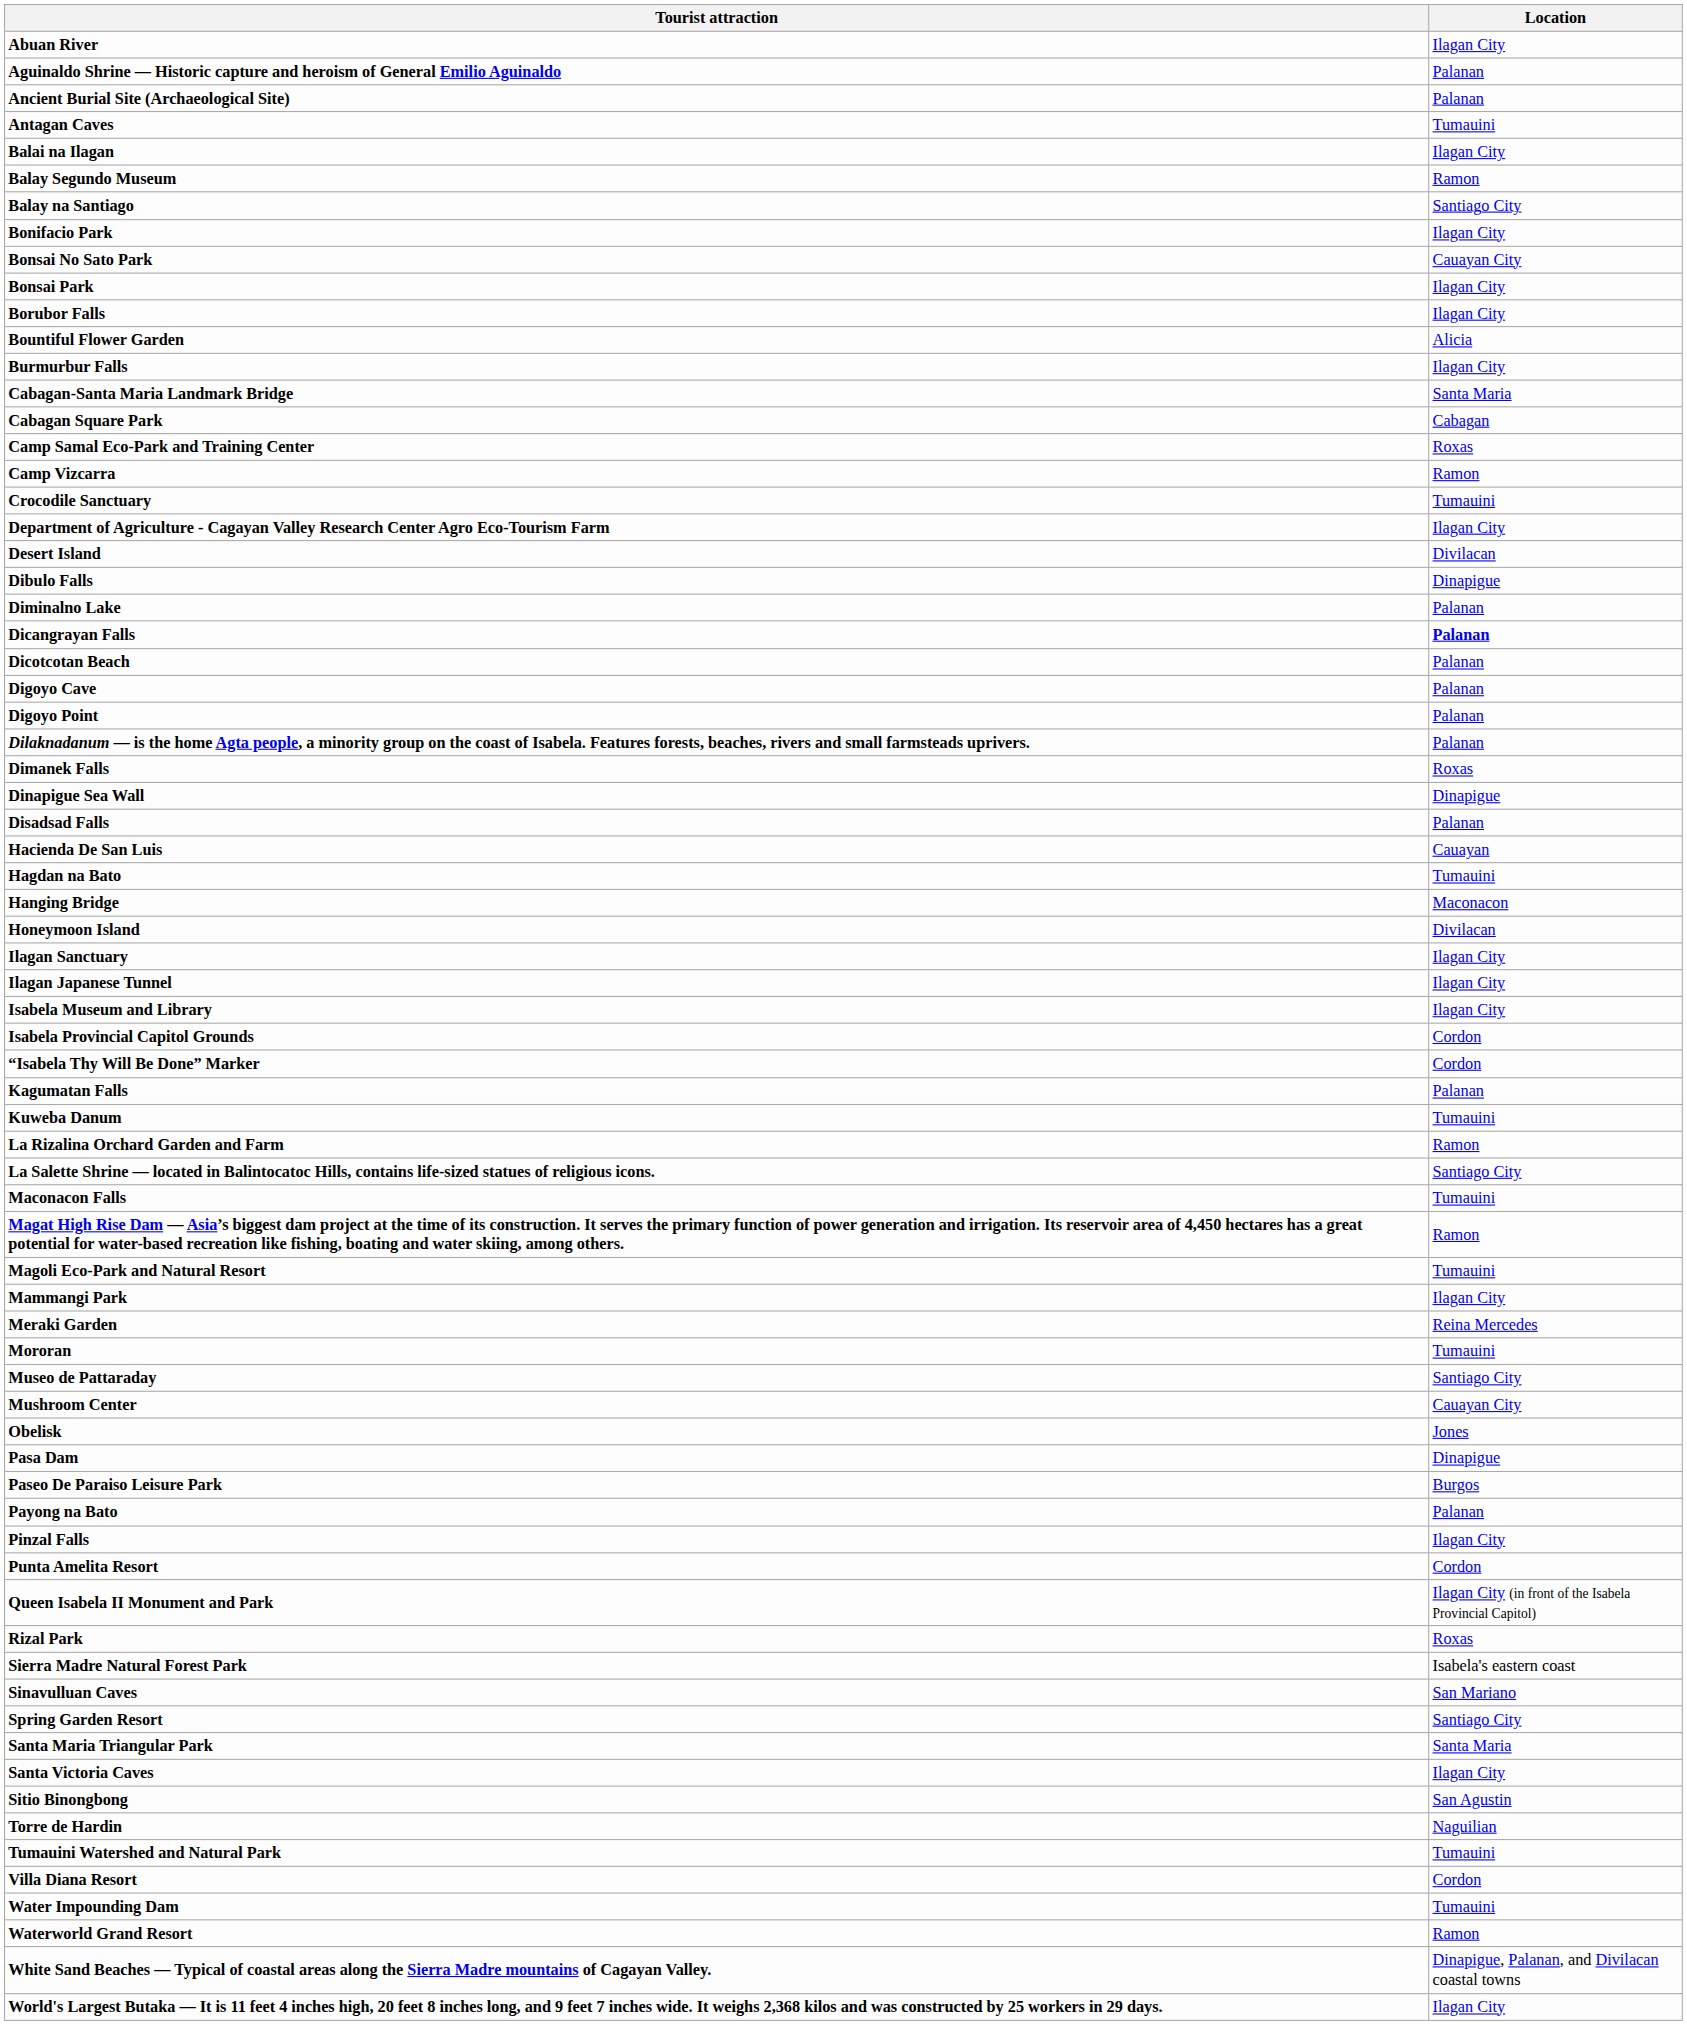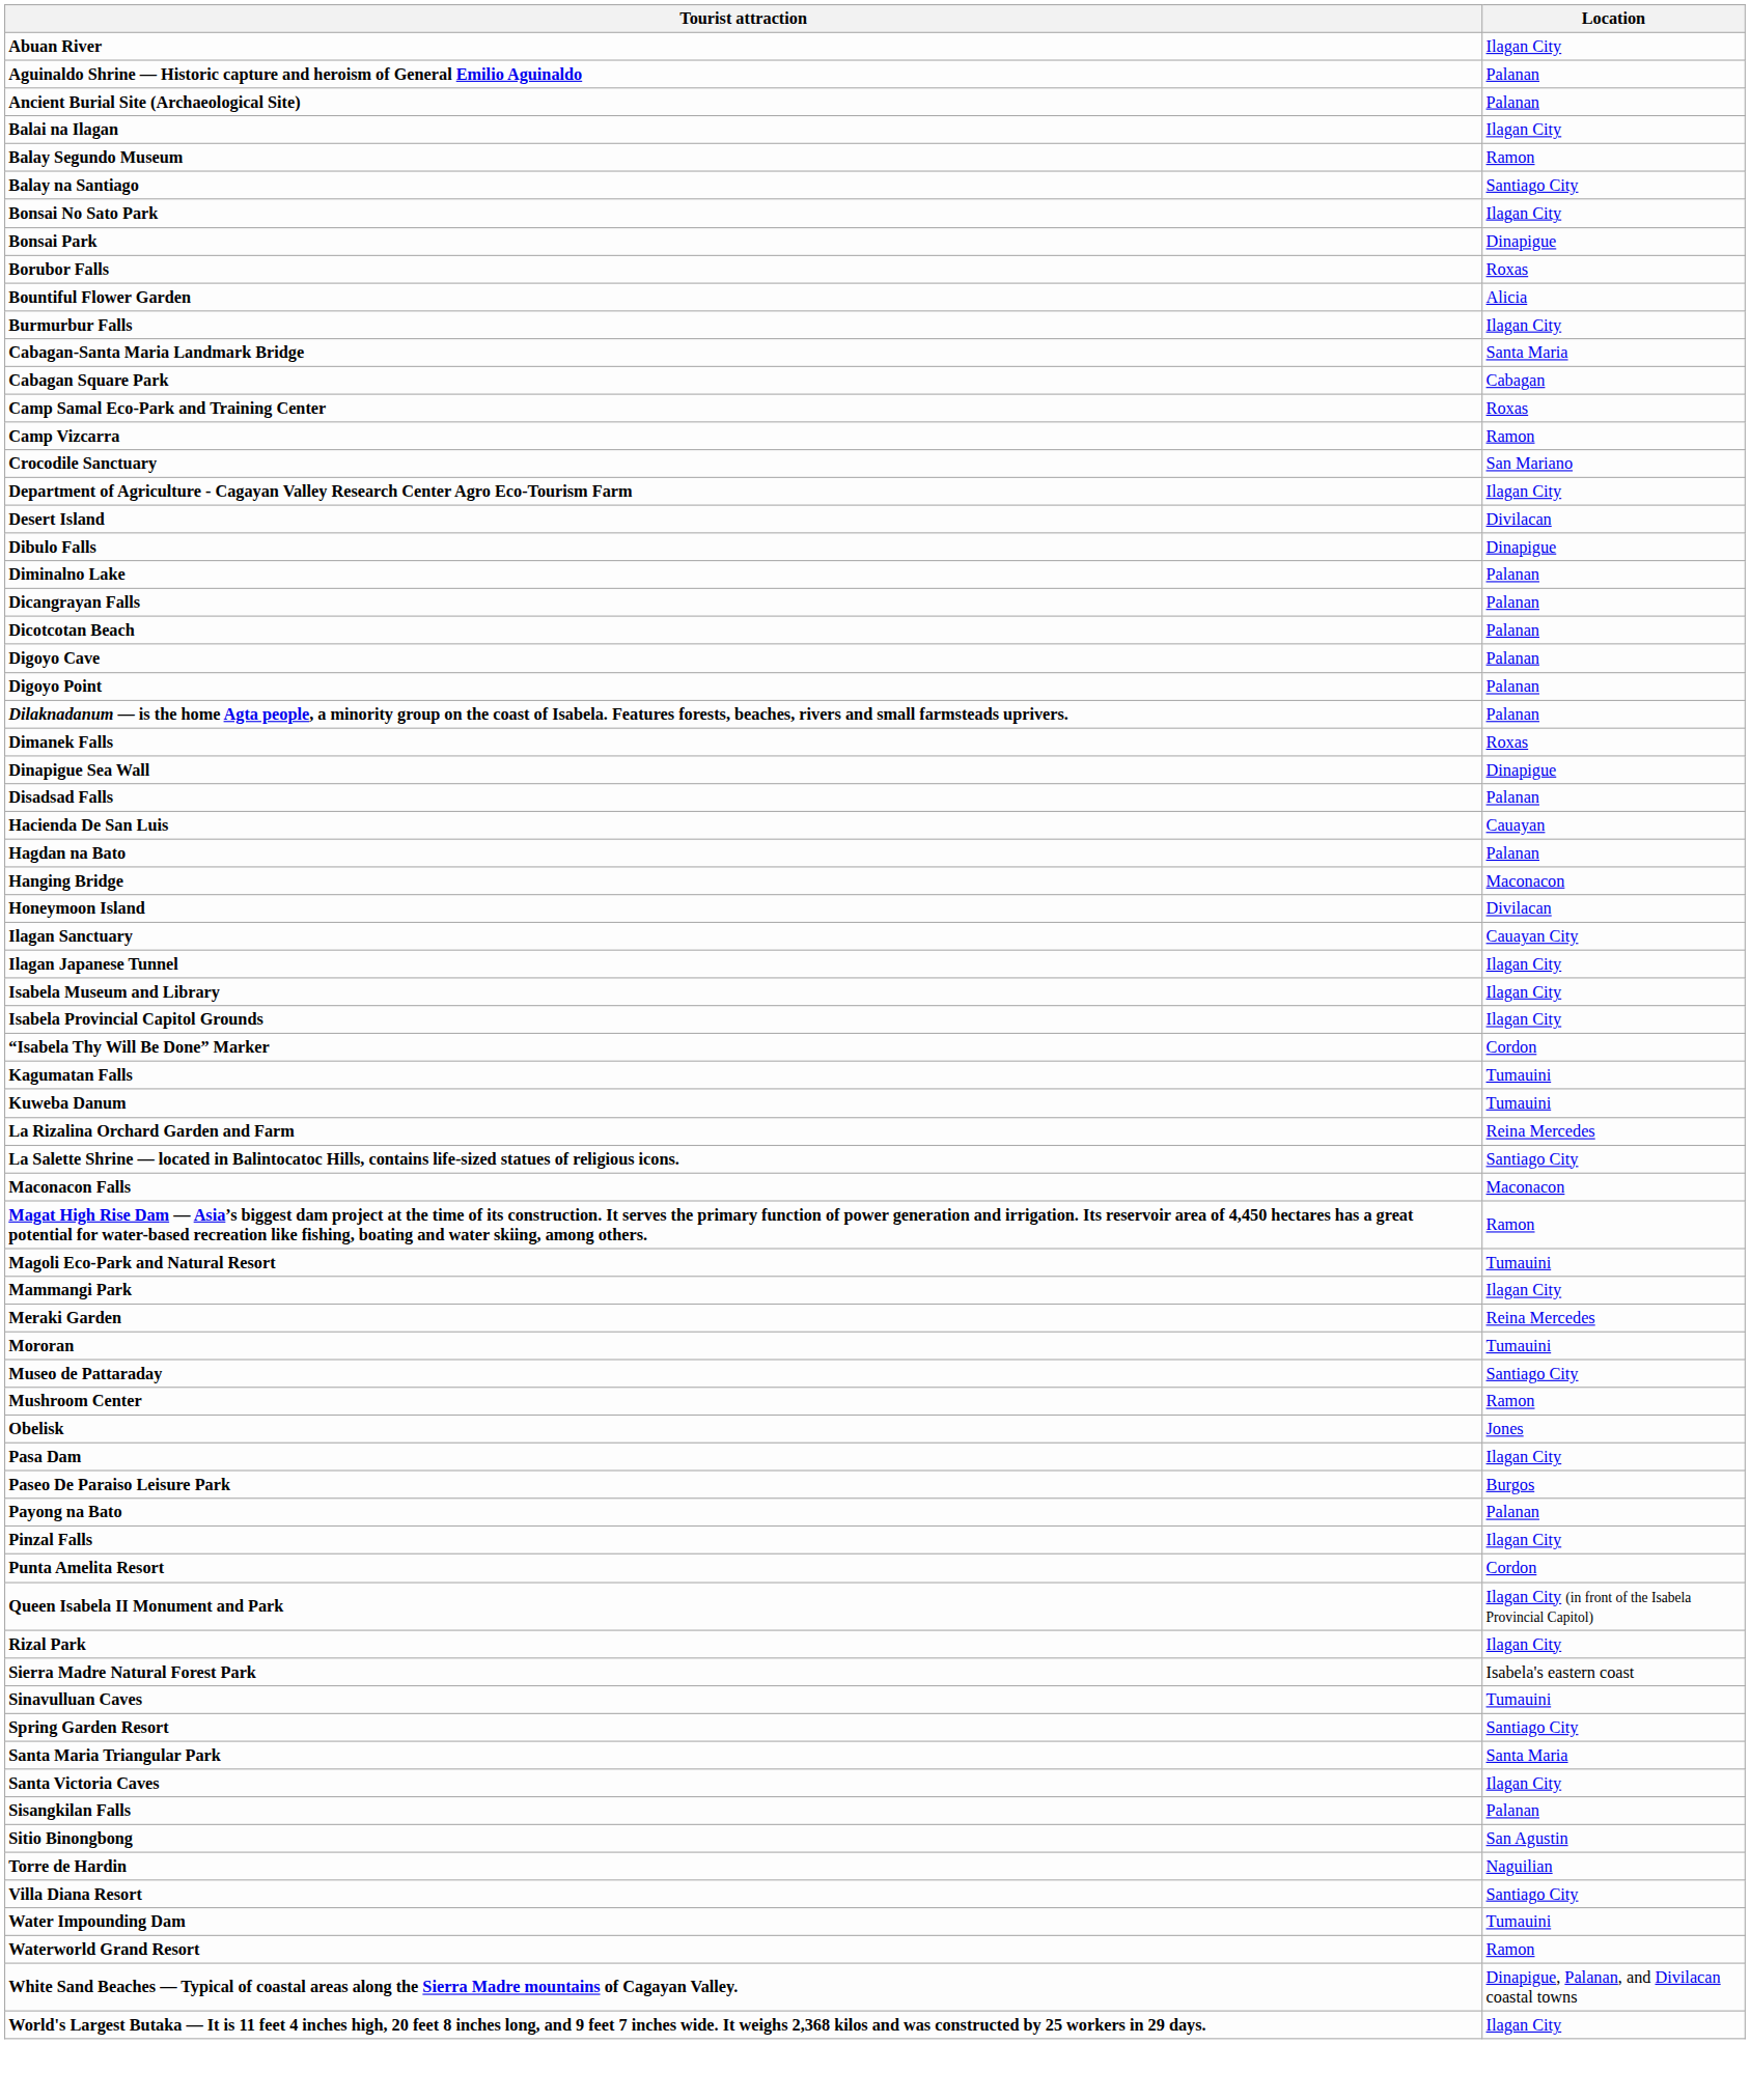 <table class="wikitable sortable collapsible collapsed" style="font-size:95%;background-color:#FDFDFD;">
 <tr>
 <th scope="col">Tourist attraction</th>
 <th scope="col">Location</th>
 </tr>
 <tr>
 <th scope="row" style="text-align:left;background-color:initial;">Abuan River</th>
 <td><a href='#'>Ilagan City</a></td>
 </tr>
 <tr>
 <th scope="row" style="text-align:left;background-color:initial;">Aguinaldo Shrine — Historic capture and heroism of General <a href='#'>Emilio Aguinaldo</a></th>
 <td><a href='#'>Palanan</a></td>
 </tr>
 <tr>
 <th scope="row" style="text-align:left;background-color:initial;">Ancient Burial Site (Archaeological Site)</th>
 <td><a href='#'>Palanan</a></td>
 </tr>
 <tr>
-<th scope="row" style="text-align:left;background-color:initial;">Antagan Caves</th>
-<td><a href='#'>Tumauini</a></td>
-</tr>
-<tr>
 <th scope="row" style="text-align:left;background-color:initial;">Balai na Ilagan</th>
 <td><a href='#'>Ilagan City</a></td>
 </tr>
 <tr>
 <th scope="row" style="text-align:left;background-color:initial;">Balay Segundo Museum</th>
 <td><a href='#'>Ramon</a></td>
 </tr>
 <tr>
 <th scope="row" style="text-align:left;background-color:initial;">Balay na Santiago</th>
 <td><a href='#'>Santiago City</a></td>
 </tr>
 <tr>
-<th scope="row" style="text-align:left;background-color:initial;">Bonifacio Park</th>
+<th scope="row" style="text-align:left;background-color:initial;">Bonsai No Sato Park</th>
 <td><a href='#'>Ilagan City</a></td>
 </tr>
 <tr>
-<th scope="row" style="text-align:left;background-color:initial;">Bonsai No Sato Park</th>
-<td><a href='#'>Cauayan City</a></td>
-</tr>
-<tr>
 <th scope="row" style="text-align:left;background-color:initial;">Bonsai Park</th>
-<td><a href='#'>Ilagan City</a></td>
+<td><a href='#'>Dinapigue</a></td>
 </tr>
 <tr>
 <th scope="row" style="text-align:left;background-color:initial;">Borubor Falls</th>
-<td><a href='#'>Ilagan City</a></td>
+<td><a href='#'>Roxas</a></td>
 </tr>
 <tr>
 <th scope="row" style="text-align:left;background-color:initial;">Bountiful Flower Garden</th>
 <td><a href='#'>Alicia</a></td>
 </tr>
 <tr>
 <th scope="row" style="text-align:left;background-color:initial;">Burmurbur Falls</th>
 <td><a href='#'>Ilagan City</a></td>
 </tr>
 <tr>
 <th scope="row" style="text-align:left;background-color:initial;">Cabagan-Santa Maria Landmark Bridge</th>
 <td><a href='#'>Santa Maria</a></td>
 </tr>
 <tr>
 <th scope="row" style="text-align:left;background-color:initial;">Cabagan Square Park</th>
 <td><a href='#'>Cabagan</a></td>
 </tr>
 <tr>
 <th scope="row" style="text-align:left;background-color:initial;">Camp Samal Eco-Park and Training Center</th>
 <td><a href='#'>Roxas</a></td>
 </tr>
 <tr>
 <th scope="row" style="text-align:left;background-color:initial;">Camp Vizcarra</th>
 <td><a href='#'>Ramon</a></td>
 </tr>
 <tr>
 <th scope="row" style="text-align:left;background-color:initial;">Crocodile Sanctuary</th>
-<td><a href='#'>Tumauini</a></td>
+<td><a href='#'>San Mariano</a></td>
 </tr>
 <tr>
 <th scope="row" style="text-align:left;background-color:initial;">Department of Agriculture - Cagayan Valley Research Center Agro Eco-Tourism Farm</th>
 <td><a href='#'>Ilagan City</a></td>
 </tr>
 <tr>
 <th scope="row" style="text-align:left;background-color:initial;">Desert Island</th>
 <td><a href='#'>Divilacan</a></td>
 </tr>
 <tr>
 <th scope="row" style="text-align:left;background-color:initial;">Dibulo Falls</th>
 <td><a href='#'>Dinapigue</a></td>
 </tr>
 <tr>
 <th scope="row" style="text-align:left;background-color:initial;">Diminalno Lake</th>
 <td><a href='#'>Palanan</a></td>
 </tr>
 <tr>
 <th scope="row" style="text-align:left;background-color:initial;">Dicangrayan Falls</th>
-<td><strong><a href='#'>Palanan</a></strong></td>
+<td><a href='#'>Palanan</a></td>
 </tr>
 <tr>
 <th scope="row" style="text-align:left;background-color:initial;">Dicotcotan Beach</th>
 <td><a href='#'>Palanan</a></td>
 </tr>
 <tr>
 <th scope="row" style="text-align:left;background-color:initial;">Digoyo Cave</th>
 <td><a href='#'>Palanan</a></td>
 </tr>
 <tr>
 <th scope="row" style="text-align:left;background-color:initial;">Digoyo Point</th>
 <td><a href='#'>Palanan</a></td>
 </tr>
 <tr>
 <th scope="row" style="text-align:left;background-color:initial;"><em>Dilaknadanum</em> — is the home <a href='#'>Agta people</a>, a minority group on the coast of Isabela. Features forests, beaches, rivers and small farmsteads uprivers.</th>
 <td><a href='#'>Palanan</a></td>
 </tr>
 <tr>
 <th scope="row" style="text-align:left;background-color:initial;">Dimanek Falls</th>
 <td><a href='#'>Roxas</a></td>
 </tr>
 <tr>
 <th scope="row" style="text-align:left;background-color:initial;">Dinapigue Sea Wall</th>
 <td><a href='#'>Dinapigue</a></td>
 </tr>
 <tr>
 <th scope="row" style="text-align:left;background-color:initial;">Disadsad Falls</th>
 <td><a href='#'>Palanan</a></td>
 </tr>
 <tr>
 <th scope="row" style="text-align:left;background-color:initial;">Hacienda De San Luis</th>
 <td><a href='#'>Cauayan</a></td>
 </tr>
 <tr>
 <th scope="row" style="text-align:left;background-color:initial;">Hagdan na Bato</th>
-<td><a href='#'>Tumauini</a></td>
+<td><a href='#'>Palanan</a></td>
 </tr>
 <tr>
 <th scope="row" style="text-align:left;background-color:initial;">Hanging Bridge</th>
 <td><a href='#'>Maconacon</a></td>
 </tr>
 <tr>
 <th scope="row" style="text-align:left;background-color:initial;">Honeymoon Island</th>
 <td><a href='#'>Divilacan</a></td>
 </tr>
 <tr>
 <th scope="row" style="text-align:left;background-color:initial;">Ilagan Sanctuary</th>
-<td><a href='#'>Ilagan City</a></td>
+<td><a href='#'>Cauayan City</a></td>
 </tr>
 <tr>
 <th scope="row" style="text-align:left;background-color:initial;">Ilagan Japanese Tunnel</th>
 <td><a href='#'>Ilagan City</a></td>
 </tr>
 <tr>
 <th scope="row" style="text-align:left;background-color:initial;">Isabela Museum and Library</th>
 <td><a href='#'>Ilagan City</a></td>
 </tr>
 <tr>
 <th scope="row" style="text-align:left;background-color:initial;">Isabela Provincial Capitol Grounds</th>
-<td><a href='#'>Cordon</a></td>
+<td><a href='#'>Ilagan City</a></td>
 </tr>
 <tr>
 <th scope="row" style="text-align:left;background-color:initial;">“Isabela Thy Will Be Done” Marker</th>
 <td><a href='#'>Cordon</a></td>
 </tr>
 <tr>
 <th scope="row" style="text-align:left;background-color:initial;">Kagumatan Falls</th>
-<td><a href='#'>Palanan</a></td>
+<td><a href='#'>Tumauini</a></td>
 </tr>
 <tr>
 <th scope="row" style="text-align:left;background-color:initial;">Kuweba Danum</th>
 <td><a href='#'>Tumauini</a></td>
 </tr>
 <tr>
 <th scope="row" style="text-align:left;background-color:initial;">La Rizalina Orchard Garden and Farm</th>
-<td><a href='#'>Ramon</a></td>
+<td><a href='#'>Reina Mercedes</a></td>
 </tr>
 <tr>
 <th scope="row" style="text-align:left;background-color:initial;">La Salette Shrine — located in Balintocatoc Hills, contains life-sized statues of religious icons.</th>
 <td><a href='#'>Santiago City</a></td>
 </tr>
 <tr>
 <th scope="row" style="text-align:left;background-color:initial;">Maconacon Falls</th>
-<td><a href='#'>Tumauini</a></td>
+<td><a href='#'>Maconacon</a></td>
 </tr>
 <tr>
 <th scope="row" style="text-align:left;background-color:initial;"><a href='#'>Magat High Rise Dam</a> — <a href='#'>Asia</a>’s biggest dam project at the time of its construction. It serves the primary function of power generation and irrigation. Its reservoir area of 4,450 hectares has a great potential for water-based recreation like fishing, boating and water skiing, among others.</th>
 <td><a href='#'>Ramon</a></td>
 </tr>
 <tr>
 <th scope="row" style="text-align:left;background-color:initial;">Magoli Eco-Park and Natural Resort</th>
 <td><a href='#'>Tumauini</a></td>
 </tr>
 <tr>
 <th scope="row" style="text-align:left;background-color:initial;">Mammangi Park</th>
 <td><a href='#'>Ilagan City</a></td>
 </tr>
 <tr>
 <th scope="row" style="text-align:left;background-color:initial;">Meraki Garden</th>
 <td><a href='#'>Reina Mercedes</a></td>
 </tr>
 <tr>
 <th scope="row" style="text-align:left;background-color:initial;">Mororan</th>
 <td><a href='#'>Tumauini</a></td>
 </tr>
 <tr>
 <th scope="row" style="text-align:left;background-color:initial;">Museo de Pattaraday</th>
 <td><a href='#'>Santiago City</a></td>
 </tr>
 <tr>
 <th scope="row" style="text-align:left;background-color:initial;">Mushroom Center</th>
-<td><a href='#'>Cauayan City</a></td>
+<td><a href='#'>Ramon</a></td>
 </tr>
 <tr>
 <th scope="row" style="text-align:left;background-color:initial;">Obelisk</th>
 <td><a href='#'>Jones</a></td>
 </tr>
 <tr>
 <th scope="row" style="text-align:left;background-color:initial;">Pasa Dam</th>
-<td><a href='#'>Dinapigue</a></td>
+<td><a href='#'>Ilagan City</a></td>
 </tr>
 <tr>
 <th scope="row" style="text-align:left;background-color:initial;">Paseo De Paraiso Leisure Park</th>
 <td><a href='#'>Burgos</a></td>
 </tr>
 <tr>
 <th scope="row" style="text-align:left;background-color:initial;">Payong na Bato</th>
 <td><a href='#'>Palanan</a></td>
 </tr>
 <tr>
 <th scope="row" style="text-align:left;background-color:initial;">Pinzal Falls</th>
 <td><a href='#'>Ilagan City</a></td>
 </tr>
 <tr>
 <th scope="row" style="text-align:left;background-color:initial;">Punta Amelita Resort</th>
 <td><a href='#'>Cordon</a></td>
 </tr>
 <tr>
 <th scope="row" style="text-align:left;background-color:initial;">Queen Isabela II Monument and Park</th>
 <td><a href='#'>Ilagan City</a> <small>(in front of the Isabela Provincial Capitol)</small></td>
 </tr>
 <tr>
 <th scope="row" style="text-align:left;background-color:initial;">Rizal Park</th>
-<td><a href='#'>Roxas</a></td>
+<td><a href='#'>Ilagan City</a></td>
 </tr>
 <tr>
 <th scope="row" style="text-align:left;background-color:initial;">Sierra Madre Natural Forest Park</th>
 <td>Isabela's eastern coast</td>
 </tr>
 <tr>
 <th scope="row" style="text-align:left;background-color:initial;">Sinavulluan Caves</th>
-<td><a href='#'>San Mariano</a></td>
+<td><a href='#'>Tumauini</a></td>
 </tr>
 <tr>
 <th scope="row" style="text-align:left;background-color:initial;">Spring Garden Resort</th>
 <td><a href='#'>Santiago City</a></td>
 </tr>
 <tr>
 <th scope="row" style="text-align:left;background-color:initial;">Santa Maria Triangular Park</th>
 <td><a href='#'>Santa Maria</a></td>
 </tr>
 <tr>
 <th scope="row" style="text-align:left;background-color:initial;">Santa Victoria Caves</th>
 <td><a href='#'>Ilagan City</a></td>
 </tr>
 <tr>
+<th scope="row" style="text-align:left;background-color:initial;">Sisangkilan Falls</th>
+<td><a href='#'>Palanan</a></td>
+</tr>
+<tr>
 <th scope="row" style="text-align:left;background-color:initial;">Sitio Binongbong</th>
 <td><a href='#'>San Agustin</a></td>
 </tr>
 <tr>
 <th scope="row" style="text-align:left;background-color:initial;">Torre de Hardin</th>
 <td><a href='#'>Naguilian</a></td>
 </tr>
 <tr>
-<th scope="row" style="text-align:left;background-color:initial;">Tumauini Watershed and Natural Park</th>
-<td><a href='#'>Tumauini</a></td>
-</tr>
-<tr>
 <th scope="row" style="text-align:left;background-color:initial;">Villa Diana Resort</th>
-<td><a href='#'>Cordon</a></td>
+<td><a href='#'>Santiago City</a></td>
 </tr>
 <tr>
 <th scope="row" style="text-align:left;background-color:initial;">Water Impounding Dam</th>
 <td><a href='#'>Tumauini</a></td>
 </tr>
 <tr>
 <th scope="row" style="text-align:left;background-color:initial;">Waterworld Grand Resort</th>
 <td><a href='#'>Ramon</a></td>
 </tr>
 <tr>
 <th scope="row" style="text-align:left;background-color:initial;">White Sand Beaches — Typical of coastal areas along the <a href='#'>Sierra Madre mountains</a> of Cagayan Valley.</th>
 <td><a href='#'>Dinapigue</a>, <a href='#'>Palanan</a>, and <a href='#'>Divilacan</a> coastal towns</td>
 </tr>
 <tr>
 <th scope="row" style="text-align:left;background-color:initial;">World's Largest Butaka — It is 11 feet 4 inches high, 20 feet 8 inches long, and 9 feet 7 inches wide. It weighs 2,368 kilos and was constructed by 25 workers in 29 days.</th>
 <td><a href='#'>Ilagan City</a></td>
 </tr>
 </table>
